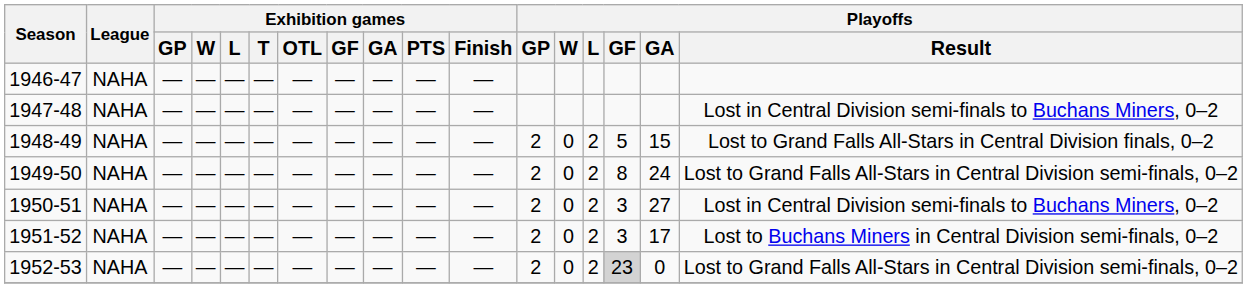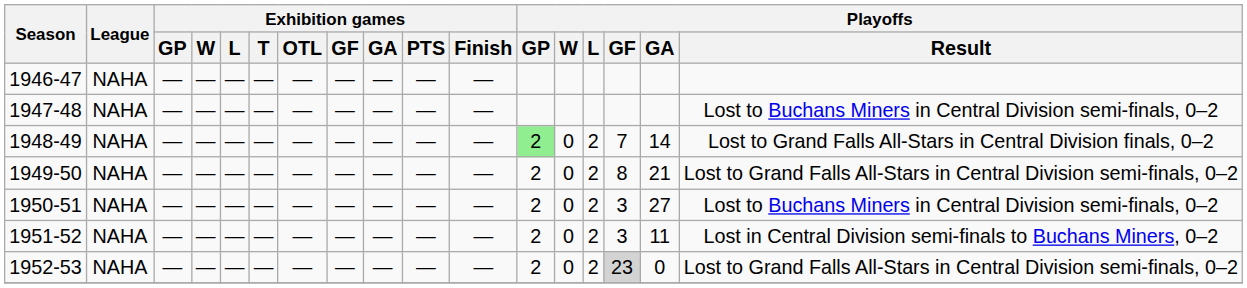 <table class="wikitable plainrowheaders"  style="text-align: center; font-size: 95%">
 <tr align="center" style="font-size: small; font-weight:bold; background-color:#dddddd; padding:5px;">
 <th rowspan="2" scope="col">Season</th>
 <th rowspan="2" scope="col">League</th>
 <th colspan="9">Exhibition games</th>
 <th colspan="9">Playoffs</th>
 </tr>
 <tr>
 <th scope="col">GP</th>
 <th scope="col">W</th>
 <th scope="col">L</th>
 <th scope="col">T</th>
 <th scope="col">OTL</th>
 <th scope="col">GF</th>
 <th scope="col">GA</th>
 <th scope="col">PTS</th>
 <th scope="col">Finish</th>
 <th scope="col">GP</th>
 <th scope="col">W</th>
 <th scope="col">L</th>
 <th scope="col">GF</th>
 <th scope="col">GA</th>
 <th scope="col">Result</th>
 </tr>
 <tr>
 <td scope="row">1946-47</td>
 <td>NAHA</td>
 <td>—</td>
 <td>—</td>
 <td>—</td>
 <td>—</td>
 <td>—</td>
 <td>—</td>
 <td>—</td>
 <td>—</td>
 <td>—</td>
 <td></td>
 <td></td>
 <td></td>
 <td></td>
 <td></td>
 <td></td>
 </tr>
 <tr>
 <td scope="row">1947-48</td>
 <td>NAHA</td>
 <td>—</td>
 <td>—</td>
 <td>—</td>
 <td>—</td>
 <td>—</td>
 <td>—</td>
 <td>—</td>
 <td>—</td>
 <td>—</td>
 <td></td>
 <td></td>
 <td></td>
 <td></td>
 <td></td>
-<td>Lost in Central Division semi-finals to <a href='#'>Buchans Miners</a>, 0–2</td>
+<td>Lost to <a href='#'>Buchans Miners</a> in Central Division semi-finals, 0–2</td>
 </tr>
 <tr>
 <td scope="row">1948-49</td>
 <td>NAHA</td>
 <td>—</td>
 <td>—</td>
 <td>—</td>
 <td>—</td>
 <td>—</td>
 <td>—</td>
 <td>—</td>
 <td>—</td>
 <td>—</td>
-<td>2</td>
+<td style="background: lightgreen;">2</td>
 <td>0</td>
 <td>2</td>
-<td>5</td>
-<td>15</td>
+<td>7</td>
+<td>14</td>
 <td>Lost to Grand Falls All-Stars in Central Division finals, 0–2</td>
 </tr>
 <tr>
 <td scope="row">1949-50</td>
 <td>NAHA</td>
 <td>—</td>
 <td>—</td>
 <td>—</td>
 <td>—</td>
 <td>—</td>
 <td>—</td>
 <td>—</td>
 <td>—</td>
 <td>—</td>
 <td>2</td>
 <td>0</td>
 <td>2</td>
 <td>8</td>
-<td>24</td>
+<td>21</td>
 <td>Lost to Grand Falls All-Stars in Central Division semi-finals, 0–2</td>
 </tr>
 <tr>
 <td scope="row">1950-51</td>
 <td>NAHA</td>
 <td>—</td>
 <td>—</td>
 <td>—</td>
 <td>—</td>
 <td>—</td>
 <td>—</td>
 <td>—</td>
 <td>—</td>
 <td>—</td>
 <td>2</td>
 <td>0</td>
 <td>2</td>
 <td>3</td>
 <td>27</td>
-<td>Lost in Central Division semi-finals to <a href='#'>Buchans Miners</a>, 0–2</td>
+<td>Lost to <a href='#'>Buchans Miners</a> in Central Division semi-finals, 0–2</td>
 </tr>
 <tr>
 <td scope="row">1951-52</td>
 <td>NAHA</td>
 <td>—</td>
 <td>—</td>
 <td>—</td>
 <td>—</td>
 <td>—</td>
 <td>—</td>
 <td>—</td>
 <td>—</td>
 <td>—</td>
 <td>2</td>
 <td>0</td>
 <td>2</td>
 <td>3</td>
-<td>17</td>
-<td>Lost to <a href='#'>Buchans Miners</a> in Central Division semi-finals, 0–2</td>
+<td>11</td>
+<td>Lost in Central Division semi-finals to <a href='#'>Buchans Miners</a>, 0–2</td>
 </tr>
 <tr>
 <td scope="row">1952-53</td>
 <td>NAHA</td>
 <td>—</td>
 <td>—</td>
 <td>—</td>
 <td>—</td>
 <td>—</td>
 <td>—</td>
 <td>—</td>
 <td>—</td>
 <td>—</td>
 <td>2</td>
 <td>0</td>
 <td>2</td>
 <td style="background: lightgrey;">23</td>
 <td>0</td>
 <td>Lost to Grand Falls All-Stars in Central Division semi-finals, 0–2</td>
 </tr>
 <tr>
 </tr>
 </table>
